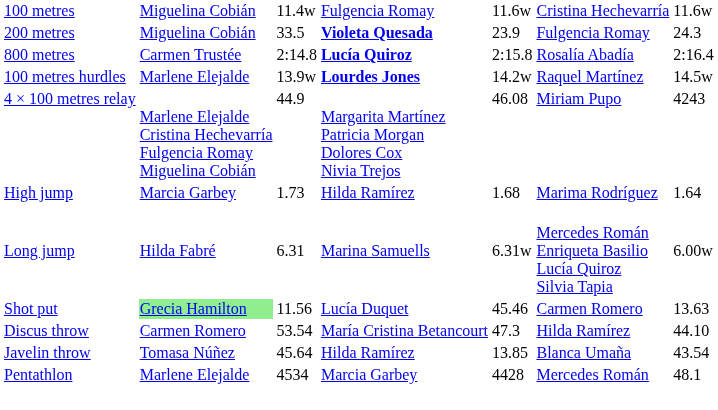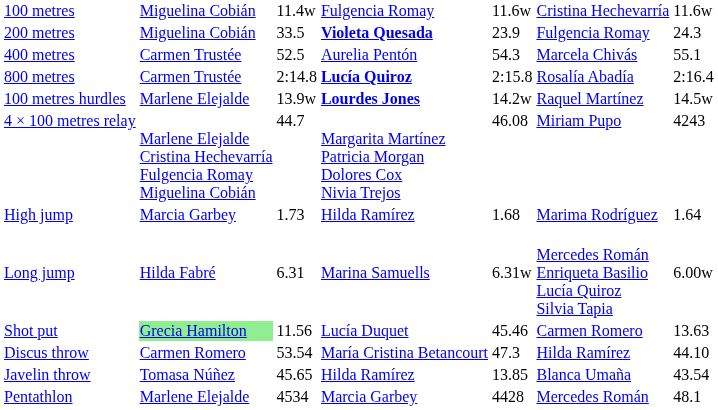 <table>
 <tr>
 <td><a href='#'>100 metres</a></td>
 <td><a href='#'>Miguelina Cobián</a><br> </td>
 <td>11.4w</td>
 <td><a href='#'>Fulgencia Romay</a><br> </td>
 <td>11.6w</td>
 <td><a href='#'>Cristina Hechevarría</a><br> </td>
 <td>11.6w</td>
 </tr>
 <tr>
 <td><a href='#'>200 metres</a></td>
 <td><a href='#'>Miguelina Cobián</a><br> </td>
 <td>33.5</td>
 <td><strong><a href='#'>Violeta Quesada</a><br> </strong></td>
 <td>23.9</td>
 <td><a href='#'>Fulgencia Romay</a><br> </td>
 <td>24.3</td>
+</tr>
+<tr>
+<td><a href='#'>400 metres</a></td>
+<td><a href='#'>Carmen Trustée</a><br> </td>
+<td>52.5</td>
+<td><a href='#'>Aurelia Pentón</a><br> </td>
+<td>54.3</td>
+<td><a href='#'>Marcela Chivás</a><br> </td>
+<td>55.1</td>
 </tr>
 <tr>
 <td><a href='#'>800 metres</a></td>
 <td><a href='#'>Carmen Trustée</a><br> </td>
 <td>2:14.8</td>
 <td><strong><a href='#'>Lucía Quiroz</a><br> </strong></td>
 <td>2:15.8</td>
 <td><a href='#'>Rosalía Abadía</a><br> </td>
 <td>2:16.4</td>
 </tr>
 <tr>
 <td><a href='#'>100 metres hurdles</a></td>
 <td><a href='#'>Marlene Elejalde</a><br> </td>
 <td>13.9w</td>
 <td><strong><a href='#'>Lourdes Jones</a><br> </strong></td>
 <td>14.2w</td>
 <td><a href='#'>Raquel Martínez</a><br> </td>
 <td>14.5w</td>
 </tr>
 <tr style="vertical-align:top;">
 <td><a href='#'>4 × 100 metres relay</a></td>
 <td><br> <a href='#'>Marlene Elejalde</a><br> <a href='#'>Cristina Hechevarría</a><br> <a href='#'>Fulgencia Romay</a><br> <a href='#'>Miguelina Cobián</a></td>
-<td>44.9</td>
+<td>44.7</td>
 <td><br> <a href='#'>Margarita Martínez</a><br> <a href='#'>Patricia Morgan</a><br> <a href='#'>Dolores Cox</a><br> <a href='#'>Nivia Trejos</a></td>
 <td>46.08</td>
 <td><a href='#'>Miriam Pupo</a><br> </td>
 <td>4243</td>
 </tr>
 <tr>
 <td><a href='#'>High jump</a></td>
 <td><a href='#'>Marcia Garbey</a><br> </td>
 <td>1.73</td>
 <td><a href='#'>Hilda Ramírez</a><br> </td>
 <td>1.68</td>
 <td><a href='#'>Marima Rodríguez</a><br> </td>
 <td>1.64</td>
 </tr>
 <tr>
 <td><a href='#'>Long jump</a></td>
 <td><a href='#'>Hilda Fabré</a><br> </td>
 <td>6.31</td>
 <td><a href='#'>Marina Samuells</a><br> </td>
 <td>6.31w</td>
 <td><br> <a href='#'>Mercedes Román</a><br> <a href='#'>Enriqueta Basilio</a><br> <a href='#'>Lucía Quiroz</a><br> <a href='#'>Silvia Tapia</a></td>
 <td>6.00w</td>
 </tr>
 <tr>
 <td><a href='#'>Shot put</a></td>
 <td style="background: lightgreen;"><a href='#'>Grecia Hamilton</a><br> </td>
 <td>11.56</td>
 <td><a href='#'>Lucía Duquet</a><br> </td>
 <td>45.46</td>
 <td><a href='#'>Carmen Romero</a><br> </td>
 <td>13.63</td>
 </tr>
 <tr>
 <td><a href='#'>Discus throw</a></td>
 <td><a href='#'>Carmen Romero</a><br> </td>
 <td>53.54</td>
 <td><a href='#'>María Cristina Betancourt</a><br> </td>
 <td>47.3</td>
 <td><a href='#'>Hilda Ramírez</a><br> </td>
 <td>44.10</td>
 </tr>
 <tr>
 <td><a href='#'>Javelin throw</a></td>
 <td><a href='#'>Tomasa Núñez</a><br> </td>
-<td>45.64</td>
+<td>45.65</td>
 <td><a href='#'>Hilda Ramírez</a><br> </td>
 <td>13.85</td>
 <td><a href='#'>Blanca Umaña</a><br> </td>
 <td>43.54</td>
 </tr>
 <tr>
 <td><a href='#'>Pentathlon</a></td>
 <td><a href='#'>Marlene Elejalde</a><br> </td>
 <td>4534</td>
 <td><a href='#'>Marcia Garbey</a><br> </td>
 <td>4428</td>
 <td><a href='#'>Mercedes Román</a><br> </td>
 <td>48.1</td>
 </tr>
 </table>
